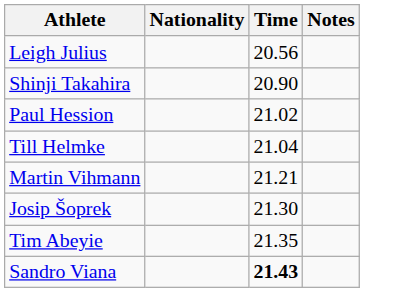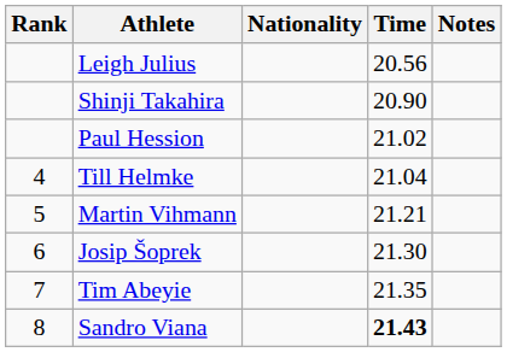 <table class="wikitable sortable" style="text-align:center">
 <tr>
+<th>Rank</th>
 <th>Athlete</th>
 <th>Nationality</th>
 <th>Time</th>
 <th>Notes</th>
 </tr>
 <tr>
+<td></td>
 <td align="left"><a href='#'>Leigh Julius</a></td>
 <td align=left></td>
 <td>20.56</td>
 <td></td>
 </tr>
 <tr>
+<td></td>
 <td align="left"><a href='#'>Shinji Takahira</a></td>
 <td align=left></td>
 <td>20.90</td>
 <td></td>
 </tr>
 <tr>
+<td></td>
 <td align="left"><a href='#'>Paul Hession</a></td>
 <td align=left></td>
 <td>21.02</td>
 <td></td>
 </tr>
 <tr>
+<td>4</td>
 <td align="left"><a href='#'>Till Helmke</a></td>
 <td align=left></td>
 <td>21.04</td>
 <td></td>
 </tr>
 <tr>
+<td>5</td>
 <td align="left"><a href='#'>Martin Vihmann</a></td>
 <td align=left></td>
 <td>21.21</td>
 <td></td>
 </tr>
 <tr>
+<td>6</td>
 <td align="left"><a href='#'>Josip Šoprek</a></td>
 <td align=left></td>
 <td>21.30</td>
 <td></td>
 </tr>
 <tr>
+<td>7</td>
 <td align="left"><a href='#'>Tim Abeyie</a></td>
 <td align=left></td>
 <td>21.35</td>
 <td></td>
 </tr>
 <tr>
+<td>8</td>
 <td align="left"><a href='#'>Sandro Viana</a></td>
 <td align=left></td>
 <td><strong>21.43</strong></td>
 <td></td>
 </tr>
 </table>
